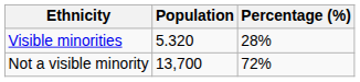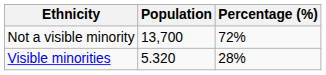 <table class="wikitable">
 <tr>
 <th>Ethnicity</th>
 <th>Population</th>
 <th>Percentage (%)</th>
 </tr>
 <tr>
+<td>Not a visible minority</td>
+<td>13,700</td>
+<td>72%</td>
+</tr>
+<tr>
 <td><a href='#'>Visible minorities</a></td>
 <td>5.320</td>
 <td>28%</td>
 </tr>
-<tr>
-<td>Not a visible minority</td>
-<td>13,700</td>
-<td>72%</td>
-</tr>
 </table>
